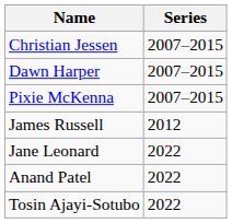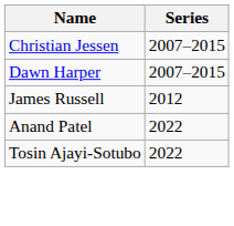 <table class="wikitable">
 <tr>
 <th>Name</th>
 <th>Series</th>
 </tr>
 <tr>
 <td><a href='#'>Christian Jessen</a></td>
 <td>2007–2015</td>
 </tr>
 <tr>
 <td><a href='#'>Dawn Harper</a></td>
 <td>2007–2015</td>
 </tr>
 <tr>
-<td><a href='#'>Pixie McKenna</a></td>
-<td>2007–2015</td>
-</tr>
-<tr>
 <td>James Russell</td>
 <td>2012</td>
-</tr>
-<tr>
-<td>Jane Leonard</td>
-<td>2022</td>
 </tr>
 <tr>
 <td>Anand Patel</td>
 <td>2022</td>
 </tr>
 <tr>
 <td>Tosin Ajayi-Sotubo</td>
 <td>2022</td>
 </tr>
 </table>
